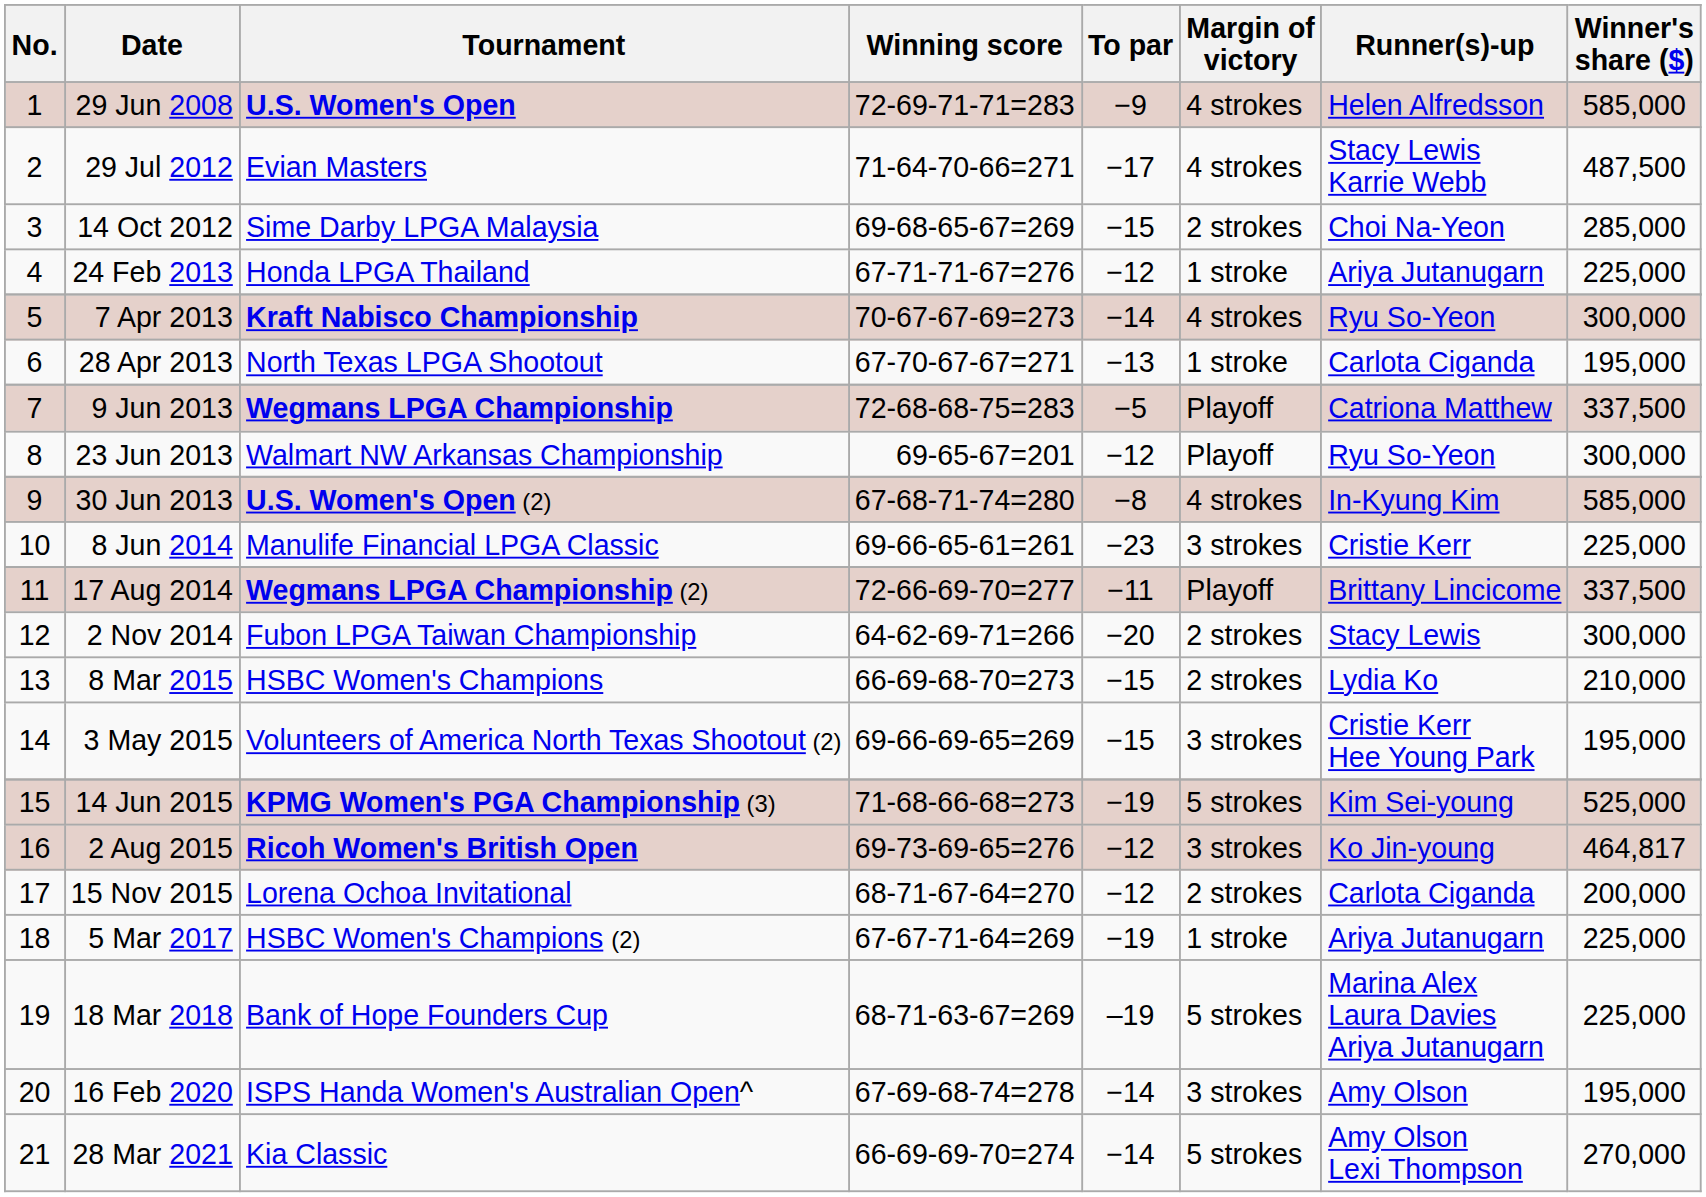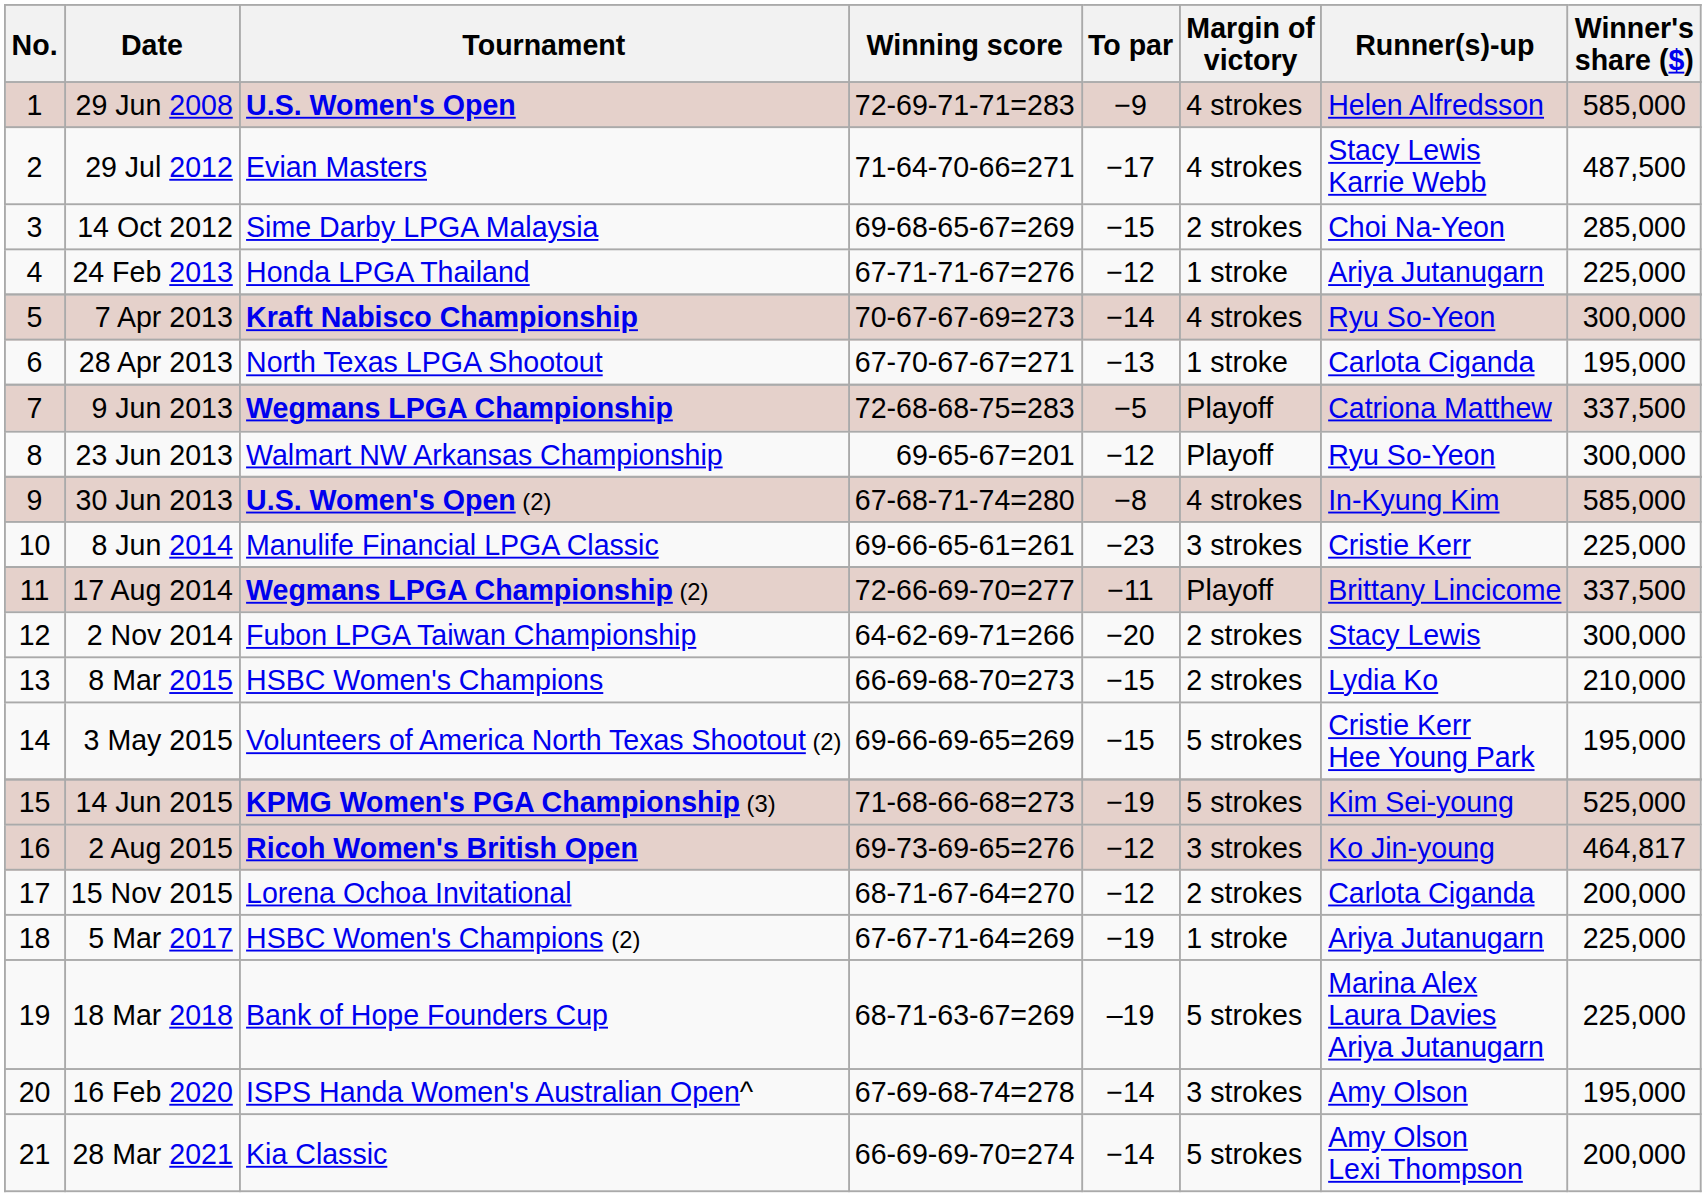 <table class="wikitable" style="font-size:95%;">
 <tr>
 <th>No.</th>
 <th>Date</th>
 <th>Tournament</th>
 <th>Winning score</th>
 <th>To par</th>
 <th>Margin of<br>victory</th>
 <th>Runner(s)-up</th>
 <th>Winner's<br>share (<a href='#'>$</a>)</th>
 </tr>
 <tr style="background:#e5d1cb;">
 <td align=center>1</td>
 <td align=right>29 Jun <a href='#'>2008</a></td>
 <td><strong><a href='#'>U.S. Women's Open</a></strong></td>
 <td align=right>72-69-71-71=283</td>
 <td align=center>−9</td>
 <td>4 strokes</td>
 <td> <a href='#'>Helen Alfredsson</a></td>
 <td align=center>585,000</td>
 </tr>
 <tr>
 <td align=center>2</td>
 <td align=right>29 Jul <a href='#'>2012</a></td>
 <td><a href='#'>Evian Masters</a></td>
 <td align=right>71-64-70-66=271</td>
 <td align=center>−17</td>
 <td>4 strokes</td>
 <td> <a href='#'>Stacy Lewis</a><br> <a href='#'>Karrie Webb</a></td>
 <td align=center>487,500</td>
 </tr>
 <tr>
 <td align=center>3</td>
 <td align=right>14 Oct 2012</td>
 <td><a href='#'>Sime Darby LPGA Malaysia</a></td>
 <td align=right>69-68-65-67=269</td>
 <td align=center>−15</td>
 <td>2 strokes</td>
 <td> <a href='#'>Choi Na-Yeon</a></td>
 <td align=center>285,000</td>
 </tr>
 <tr>
 <td align=center>4</td>
 <td align=right>24 Feb <a href='#'>2013</a></td>
 <td><a href='#'>Honda LPGA Thailand</a></td>
 <td align=right>67-71-71-67=276</td>
 <td align=center>−12</td>
 <td>1 stroke</td>
 <td> <a href='#'>Ariya Jutanugarn</a></td>
 <td align=center>225,000</td>
 </tr>
 <tr>
 </tr>
 <tr style="background:#e5d1cb;">
 <td align=center>5</td>
 <td align=right>7 Apr 2013</td>
 <td><strong><a href='#'>Kraft Nabisco Championship</a></strong></td>
 <td align=right>70-67-67-69=273</td>
 <td align=center>−14</td>
 <td>4 strokes</td>
 <td> <a href='#'>Ryu So-Yeon</a></td>
 <td align=center>300,000</td>
 </tr>
 <tr>
 <td align=center>6</td>
 <td align=right>28 Apr 2013</td>
 <td><a href='#'>North Texas LPGA Shootout</a></td>
 <td align=right>67-70-67-67=271</td>
 <td align=center>−13</td>
 <td>1 stroke</td>
 <td> <a href='#'>Carlota Ciganda</a></td>
 <td align=center>195,000</td>
 </tr>
 <tr>
 </tr>
 <tr style="background:#e5d1cb;">
 <td align=center>7</td>
 <td align=right>9 Jun 2013</td>
 <td><strong><a href='#'>Wegmans LPGA Championship</a></strong></td>
 <td align=right>72-68-68-75=283</td>
 <td align=center>−5</td>
 <td>Playoff</td>
 <td> <a href='#'>Catriona Matthew</a></td>
 <td align=center>337,500</td>
 </tr>
 <tr>
 <td align=center>8</td>
 <td align=right>23 Jun 2013</td>
 <td><a href='#'>Walmart NW Arkansas Championship</a></td>
 <td align=right>69-65-67=201</td>
 <td align=center>−12</td>
 <td>Playoff</td>
 <td> <a href='#'>Ryu So-Yeon</a></td>
 <td align=center>300,000</td>
 </tr>
 <tr>
 </tr>
 <tr style="background:#e5d1cb;">
 <td align=center>9</td>
 <td align=right>30 Jun 2013</td>
 <td><strong><a href='#'>U.S. Women's Open</a></strong><small> (2)</small></td>
 <td align=right>67-68-71-74=280</td>
 <td align=center>−8</td>
 <td>4 strokes</td>
 <td> <a href='#'>In-Kyung Kim</a></td>
 <td align=center>585,000</td>
 </tr>
 <tr>
 <td align=center>10</td>
 <td align=right>8 Jun <a href='#'>2014</a></td>
 <td><a href='#'>Manulife Financial LPGA Classic</a></td>
 <td align=right>69-66-65-61=261</td>
 <td align=center>−23</td>
 <td>3 strokes</td>
 <td> <a href='#'>Cristie Kerr</a></td>
 <td align=center>225,000</td>
 </tr>
 <tr>
 </tr>
 <tr style="background:#e5d1cb;">
 <td align=center>11</td>
 <td align=right>17 Aug 2014</td>
 <td><strong><a href='#'>Wegmans LPGA Championship</a></strong><small> (2)</small></td>
 <td align=right>72-66-69-70=277</td>
 <td align=center>−11</td>
 <td>Playoff</td>
 <td> <a href='#'>Brittany Lincicome</a></td>
 <td align=center>337,500</td>
 </tr>
 <tr>
 <td align=center>12</td>
 <td align=right>2 Nov 2014</td>
 <td><a href='#'>Fubon LPGA Taiwan Championship</a></td>
 <td align=right>64-62-69-71=266</td>
 <td align=center>−20</td>
 <td>2 strokes</td>
 <td> <a href='#'>Stacy Lewis</a></td>
 <td align=center>300,000</td>
 </tr>
 <tr>
 <td align=center>13</td>
 <td align=right>8 Mar <a href='#'>2015</a></td>
 <td><a href='#'>HSBC Women's Champions</a></td>
 <td align=right>66-69-68-70=273</td>
 <td align=center>−15</td>
 <td>2 strokes</td>
 <td> <a href='#'>Lydia Ko</a></td>
 <td align=center>210,000</td>
 </tr>
 <tr>
 <td align=center>14</td>
 <td align=right>3 May 2015</td>
 <td><a href='#'>Volunteers of America North Texas Shootout</a><small> (2)</small></td>
 <td align=right>69-66-69-65=269</td>
 <td align=center>−15</td>
-<td>3 strokes</td>
+<td>5 strokes</td>
 <td> <a href='#'>Cristie Kerr</a><br> <a href='#'>Hee Young Park</a></td>
 <td align=center>195,000</td>
 </tr>
 <tr>
 </tr>
 <tr style="background:#e5d1cb;">
 <td align=center>15</td>
 <td align=right>14 Jun 2015</td>
 <td><strong><a href='#'>KPMG Women's PGA Championship</a></strong><small> (3)</small></td>
 <td align=right>71-68-66-68=273</td>
 <td align=center>−19</td>
 <td>5 strokes</td>
 <td> <a href='#'>Kim Sei-young</a></td>
 <td align=center>525,000</td>
 </tr>
 <tr style="background:#e5d1cb;">
 <td align=center>16</td>
 <td align=right>2 Aug 2015</td>
 <td><strong><a href='#'>Ricoh Women's British Open</a></strong></td>
 <td align=right>69-73-69-65=276</td>
 <td align=center>−12</td>
 <td>3 strokes</td>
 <td> <a href='#'>Ko Jin-young</a></td>
 <td align=center>464,817</td>
 </tr>
 <tr>
 <td align=center>17</td>
 <td align=right>15 Nov 2015</td>
 <td><a href='#'>Lorena Ochoa Invitational</a></td>
 <td align=right>68-71-67-64=270</td>
 <td align=center>−12</td>
 <td>2 strokes</td>
 <td> <a href='#'>Carlota Ciganda</a></td>
 <td align=center>200,000</td>
 </tr>
 <tr>
 <td align=center>18</td>
 <td align=right>5 Mar <a href='#'>2017</a></td>
 <td><a href='#'>HSBC Women's Champions</a> <small>(2)</small></td>
 <td align=right>67-67-71-64=269</td>
 <td align=center>−19</td>
 <td>1 stroke</td>
 <td> <a href='#'>Ariya Jutanugarn</a></td>
 <td align=center>225,000</td>
 </tr>
 <tr>
 <td align=center>19</td>
 <td align=right>18 Mar <a href='#'>2018</a></td>
 <td><a href='#'>Bank of Hope Founders Cup</a></td>
 <td align=right>68-71-63-67=269</td>
 <td align=center>–19</td>
 <td>5 strokes</td>
 <td> <a href='#'>Marina Alex</a><br> <a href='#'>Laura Davies</a><br> <a href='#'>Ariya Jutanugarn</a></td>
 <td align=center>225,000</td>
 </tr>
 <tr>
 <td align=center>20</td>
 <td align=right>16 Feb <a href='#'>2020</a></td>
 <td><a href='#'>ISPS Handa Women's Australian Open</a>^</td>
 <td align=right>67-69-68-74=278</td>
 <td align=center>−14</td>
 <td>3 strokes</td>
 <td> <a href='#'>Amy Olson</a></td>
 <td align=center>195,000</td>
 </tr>
 <tr>
 <td align=center>21</td>
 <td align=right>28 Mar <a href='#'>2021</a></td>
 <td><a href='#'>Kia Classic</a></td>
 <td align=right>66-69-69-70=274</td>
 <td align=center>−14</td>
 <td>5 strokes</td>
 <td> <a href='#'>Amy Olson</a><br> <a href='#'>Lexi Thompson</a></td>
-<td align=center>270,000</td>
+<td align=center>200,000</td>
 </tr>
 </table>
